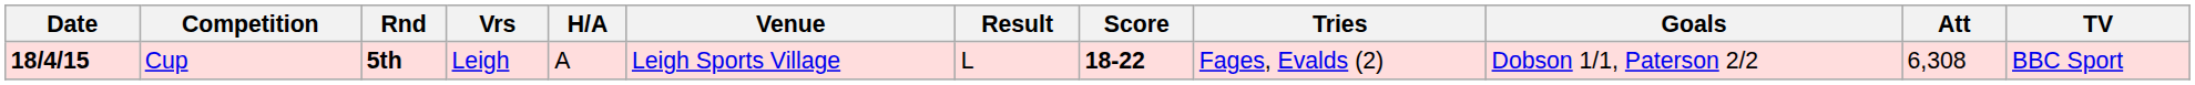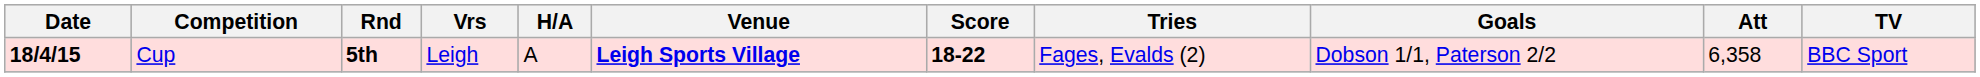 <table class="wikitable"  style="font-size:85%; width:100%;">
 <tr>
 <th>Date</th>
 <th>Competition</th>
 <th>Rnd</th>
 <th>Vrs</th>
 <th>H/A</th>
 <th>Venue</th>
-<th>Result</th>
 <th>Score</th>
 <th>Tries</th>
 <th>Goals</th>
 <th>Att</th>
 <th>TV</th>
 </tr>
 <tr style="background:#ffdddd;" width=20 | >
 <td><strong>18/4/15</strong></td>
 <td><a href='#'>Cup</a></td>
 <td><strong>5th</strong></td>
 <td><a href='#'>Leigh</a></td>
 <td>A</td>
-<td><a href='#'>Leigh Sports Village</a></td>
-<td>L</td>
+<td><strong><a href='#'>Leigh Sports Village</a></strong></td>
 <td><strong>18-22</strong></td>
 <td><a href='#'>Fages</a>, <a href='#'>Evalds</a> (2)</td>
 <td><a href='#'>Dobson</a> 1/1, <a href='#'>Paterson</a> 2/2</td>
-<td>6,308</td>
+<td>6,358</td>
 <td><a href='#'>BBC Sport</a></td>
 </tr>
 </table>
